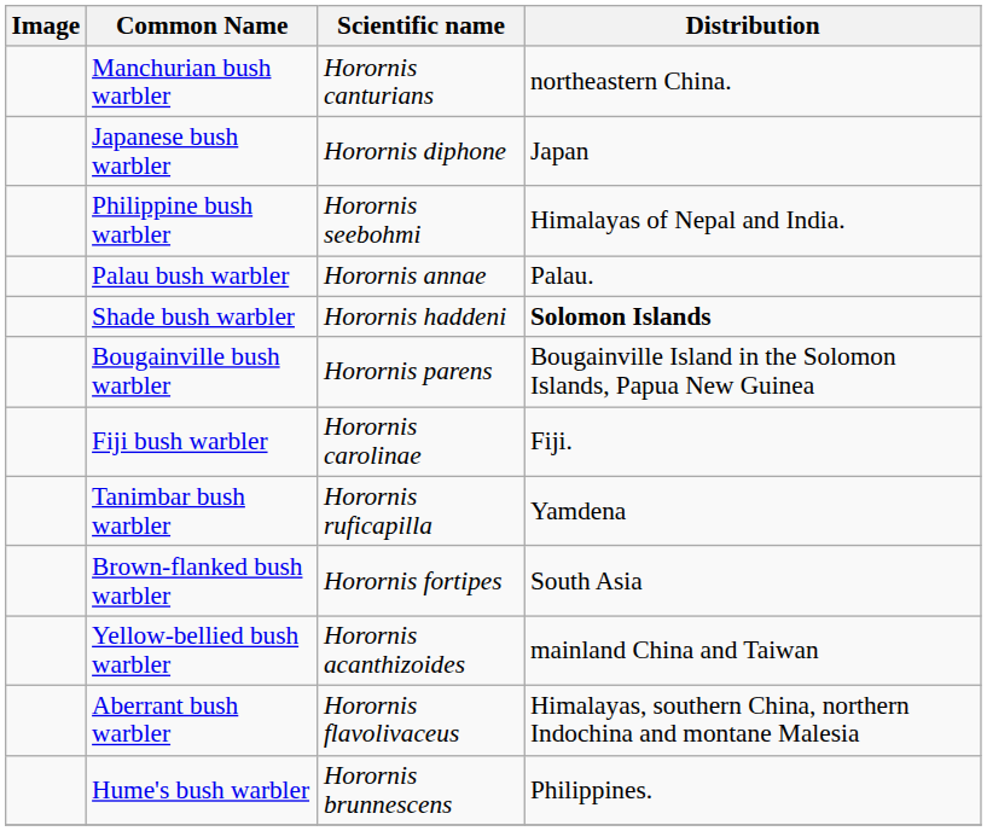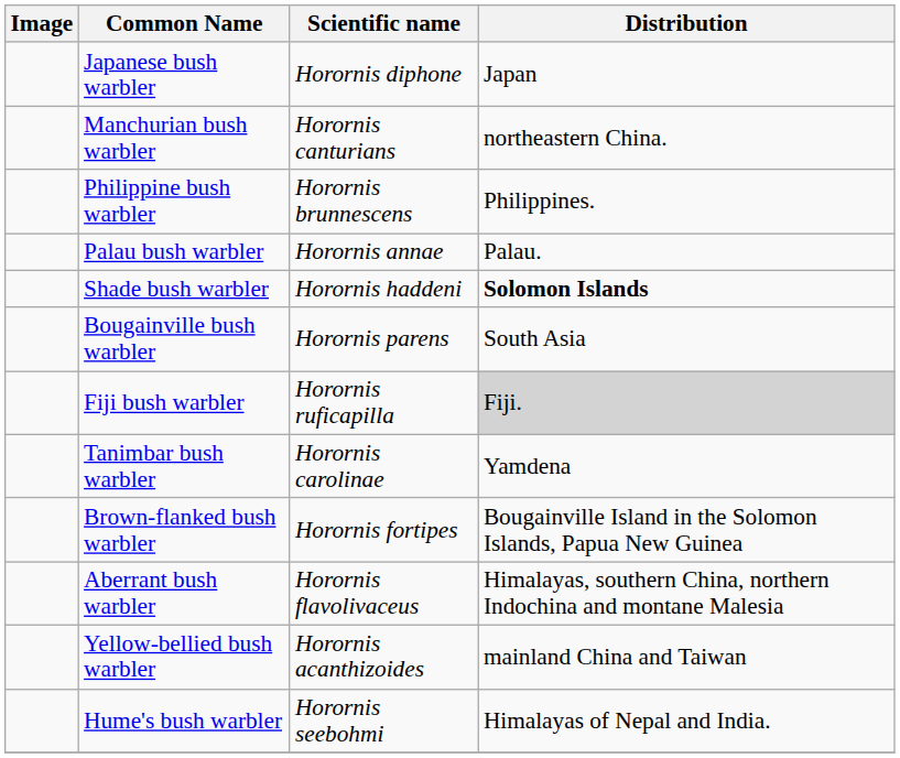 <table class="wikitable">
 <tr>
 <th>Image</th>
 <th>Common Name</th>
 <th>Scientific name</th>
 <th>Distribution</th>
 </tr>
 <tr>
 <td></td>
+<td><a href='#'>Japanese bush warbler</a></td>
+<td><em>Horornis diphone</em></td>
+<td>Japan</td>
+</tr>
+<tr>
+<td></td>
 <td><a href='#'>Manchurian bush warbler</a></td>
 <td><em>Horornis canturians</em></td>
 <td>northeastern China.</td>
 </tr>
 <tr>
 <td></td>
-<td><a href='#'>Japanese bush warbler</a></td>
-<td><em>Horornis diphone</em></td>
-<td>Japan</td>
-</tr>
-<tr>
-<td></td>
 <td><a href='#'>Philippine bush warbler</a></td>
-<td><em>Horornis seebohmi</em></td>
-<td>Himalayas of Nepal and India.</td>
+<td><em>Horornis brunnescens</em></td>
+<td>Philippines.</td>
 </tr>
 <tr>
 <td></td>
 <td><a href='#'>Palau bush warbler</a></td>
 <td><em>Horornis annae</em></td>
 <td>Palau.</td>
 </tr>
 <tr>
 <td></td>
 <td><a href='#'>Shade bush warbler</a></td>
 <td><em>Horornis haddeni</em></td>
 <td><strong>Solomon Islands</strong></td>
 </tr>
 <tr>
 <td></td>
 <td><a href='#'>Bougainville bush warbler</a></td>
 <td><em>Horornis parens</em></td>
-<td>Bougainville Island in the Solomon Islands, Papua New Guinea</td>
+<td>South Asia</td>
 </tr>
 <tr>
 <td></td>
 <td><a href='#'>Fiji bush warbler</a></td>
-<td><em>Horornis carolinae</em></td>
-<td>Fiji.</td>
+<td><em>Horornis ruficapilla</em></td>
+<td style="background: lightgrey;">Fiji.</td>
 </tr>
 <tr>
 <td></td>
 <td><a href='#'>Tanimbar bush warbler</a></td>
-<td><em>Horornis ruficapilla</em></td>
+<td><em>Horornis carolinae</em></td>
 <td>Yamdena</td>
 </tr>
 <tr>
 <td></td>
 <td><a href='#'>Brown-flanked bush warbler</a></td>
 <td><em>Horornis fortipes</em></td>
-<td>South Asia</td>
+<td>Bougainville Island in the Solomon Islands, Papua New Guinea</td>
+</tr>
+<tr>
+<td></td>
+<td><a href='#'>Aberrant bush warbler</a></td>
+<td><em>Horornis flavolivaceus</em></td>
+<td>Himalayas, southern China, northern Indochina and montane Malesia</td>
 </tr>
 <tr>
 <td></td>
 <td><a href='#'>Yellow-bellied bush warbler</a></td>
 <td><em>Horornis acanthizoides</em></td>
 <td>mainland China and Taiwan</td>
 </tr>
 <tr>
 <td></td>
-<td><a href='#'>Aberrant bush warbler</a></td>
-<td><em>Horornis flavolivaceus</em></td>
-<td>Himalayas, southern China, northern Indochina and montane Malesia</td>
-</tr>
-<tr>
-<td></td>
 <td><a href='#'>Hume's bush warbler</a></td>
-<td><em>Horornis brunnescens</em></td>
-<td>Philippines.</td>
+<td><em>Horornis seebohmi</em></td>
+<td>Himalayas of Nepal and India.</td>
 </tr>
 <tr>
 </tr>
 </table>
